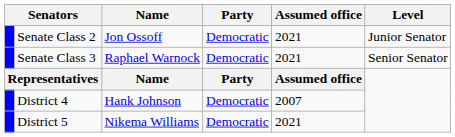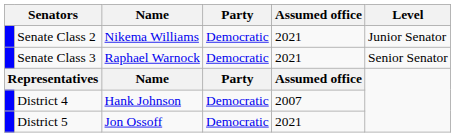 <table class="wikitable">
 <tr>
 <th colspan="2" style="text-align:center; vertical-align:bottom;"><strong>Senators</strong></th>
 <th style="text-align:center; vertical-align:bottom;"><strong>Name</strong></th>
 <th style="text-align:center; vertical-align:bottom;"><strong>Party</strong></th>
 <th style="text-align:center; vertical-align:bottom;"><strong>Assumed office</strong></th>
 <th style="text-align:center; vertical-align:bottom;"><strong>Level</strong></th>
 </tr>
 <tr>
 <td style="background:blue;"> </td>
 <td>Senate Class 2</td>
-<td><a href='#'>Jon Ossoff</a></td>
+<td><a href='#'>Nikema Williams</a></td>
 <td><a href='#'>Democratic</a></td>
 <td>2021</td>
 <td>Junior Senator</td>
 </tr>
 <tr>
 <td style="background:blue;"> </td>
 <td>Senate Class 3</td>
 <td><a href='#'>Raphael Warnock</a></td>
 <td><a href='#'>Democratic</a></td>
 <td>2021</td>
 <td>Senior Senator</td>
 </tr>
 <tr>
 <th colspan="2" style="text-align:center; vertical-align:bottom;"><strong>Representatives</strong></th>
 <th style="text-align:center; vertical-align:bottom;"><strong>Name</strong></th>
 <th style="text-align:center; vertical-align:bottom;"><strong>Party</strong></th>
 <th style="text-align:center; vertical-align:bottom;"><strong>Assumed office</strong></th>
 </tr>
 <tr>
 <td style="background:blue;"> </td>
 <td>District 4</td>
 <td><a href='#'>Hank Johnson</a></td>
 <td><a href='#'>Democratic</a></td>
 <td>2007</td>
 </tr>
 <tr>
 <td style="background:blue;"> </td>
 <td>District 5</td>
-<td><a href='#'>Nikema Williams</a></td>
+<td><a href='#'>Jon Ossoff</a></td>
 <td><a href='#'>Democratic</a></td>
 <td>2021</td>
 </tr>
 </table>
